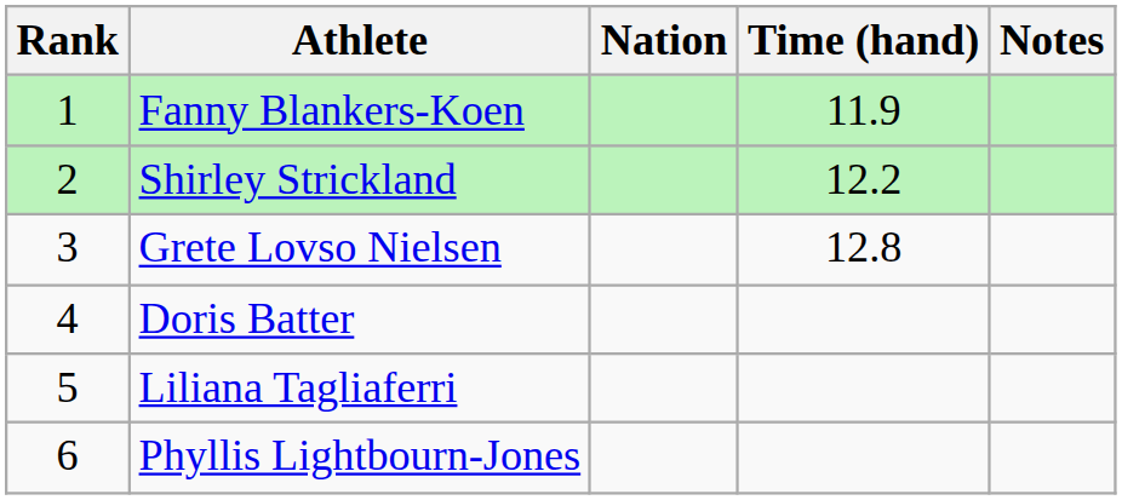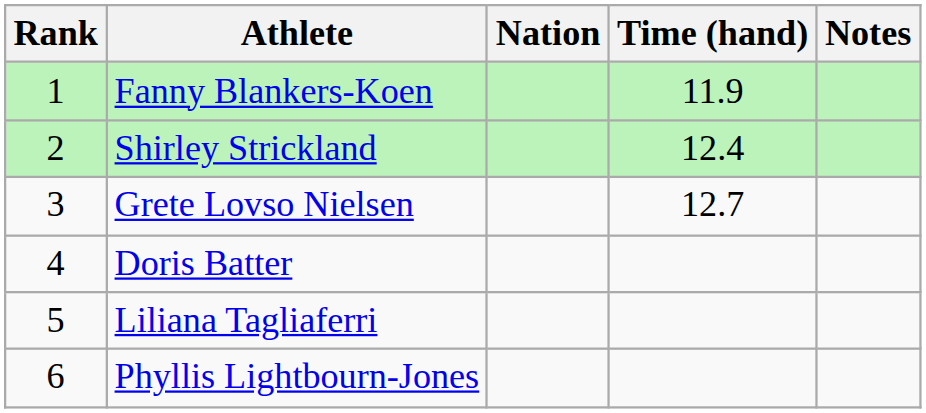 <table class="wikitable sortable" style="text-align:center">
 <tr>
 <th>Rank</th>
 <th>Athlete</th>
 <th>Nation</th>
 <th>Time (hand)</th>
 <th>Notes</th>
 </tr>
 <tr bgcolor=#bbf3bb>
 <td>1</td>
 <td align=left><a href='#'>Fanny Blankers-Koen</a></td>
 <td align=left></td>
 <td>11.9</td>
 <td></td>
 </tr>
 <tr bgcolor=#bbf3bb>
 <td>2</td>
 <td align=left><a href='#'>Shirley Strickland</a></td>
 <td align=left></td>
-<td>12.2</td>
+<td>12.4</td>
 <td></td>
 </tr>
 <tr>
 <td>3</td>
 <td align=left><a href='#'>Grete Lovso Nielsen</a></td>
 <td align=left></td>
-<td>12.8</td>
+<td>12.7</td>
 <td></td>
 </tr>
 <tr>
 <td>4</td>
 <td align=left><a href='#'>Doris Batter</a></td>
 <td align=left></td>
 <td></td>
 <td></td>
 </tr>
 <tr>
 <td>5</td>
 <td align=left><a href='#'>Liliana Tagliaferri</a></td>
 <td align=left></td>
 <td></td>
 <td></td>
 </tr>
 <tr>
 <td>6</td>
 <td align=left><a href='#'>Phyllis Lightbourn-Jones</a></td>
 <td align=left></td>
 <td></td>
 <td></td>
 </tr>
 </table>
